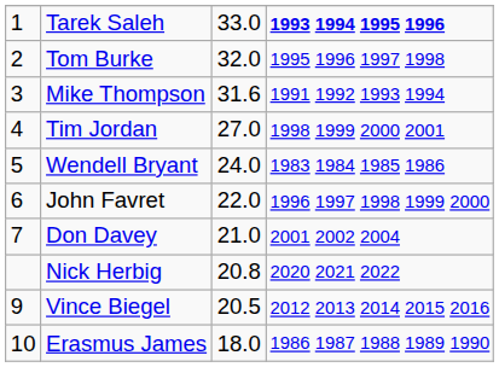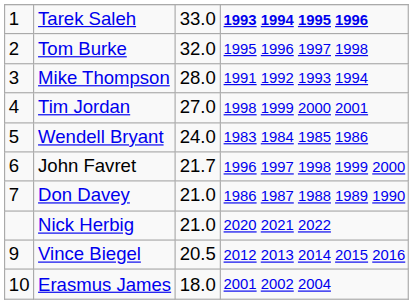 <table class="wikitable">
 <tr>
 </tr>
 <tr>
 <td>1</td>
 <td><a href='#'>Tarek Saleh</a></td>
 <td>33.0</td>
 <td style="font-size:80%;"><strong><a href='#'>1993</a> <a href='#'>1994</a> <a href='#'>1995</a> <a href='#'>1996</a></strong></td>
 </tr>
 <tr>
 <td>2</td>
 <td><a href='#'>Tom Burke</a></td>
 <td>32.0</td>
 <td style="font-size:80%;"><a href='#'>1995</a> <a href='#'>1996</a> <a href='#'>1997</a> <a href='#'>1998</a></td>
 </tr>
 <tr>
 <td>3</td>
 <td><a href='#'>Mike Thompson</a></td>
-<td>31.6</td>
+<td>28.0</td>
 <td style="font-size:80%;"><a href='#'>1991</a> <a href='#'>1992</a> <a href='#'>1993</a> <a href='#'>1994</a></td>
 </tr>
 <tr>
 <td>4</td>
 <td><a href='#'>Tim Jordan</a></td>
 <td>27.0</td>
 <td style="font-size:80%;"><a href='#'>1998</a> <a href='#'>1999</a> <a href='#'>2000</a> <a href='#'>2001</a></td>
 </tr>
 <tr>
 <td>5</td>
 <td><a href='#'>Wendell Bryant</a></td>
 <td>24.0</td>
 <td style="font-size:80%;"><a href='#'>1983</a> <a href='#'>1984</a> <a href='#'>1985</a> <a href='#'>1986</a></td>
 </tr>
 <tr>
 <td>6</td>
 <td>John Favret</td>
-<td>22.0</td>
+<td>21.7</td>
 <td style="font-size:80%;"><a href='#'>1996</a> <a href='#'>1997</a> <a href='#'>1998</a> <a href='#'>1999</a> <a href='#'>2000</a></td>
 </tr>
 <tr>
 <td>7</td>
 <td><a href='#'>Don Davey</a></td>
 <td>21.0</td>
-<td style="font-size:80%;"><a href='#'>2001</a> <a href='#'>2002</a> <a href='#'>2004</a></td>
+<td style="font-size:80%;"><a href='#'>1986</a> <a href='#'>1987</a> <a href='#'>1988</a> <a href='#'>1989</a> <a href='#'>1990</a></td>
 </tr>
 <tr>
 <td></td>
 <td><a href='#'>Nick Herbig</a></td>
-<td>20.8</td>
+<td>21.0</td>
 <td style="font-size:80%;"><a href='#'>2020</a> <a href='#'>2021</a> <a href='#'>2022</a></td>
 </tr>
 <tr>
 <td>9</td>
 <td><a href='#'>Vince Biegel</a></td>
 <td>20.5</td>
 <td style="font-size:80%;"><a href='#'>2012</a> <a href='#'>2013</a> <a href='#'>2014</a> <a href='#'>2015</a> <a href='#'>2016</a></td>
 </tr>
 <tr>
 <td>10</td>
 <td><a href='#'>Erasmus James</a></td>
 <td>18.0</td>
-<td style="font-size:80%;"><a href='#'>1986</a> <a href='#'>1987</a> <a href='#'>1988</a> <a href='#'>1989</a> <a href='#'>1990</a></td>
+<td style="font-size:80%;"><a href='#'>2001</a> <a href='#'>2002</a> <a href='#'>2004</a></td>
 </tr>
 </table>
